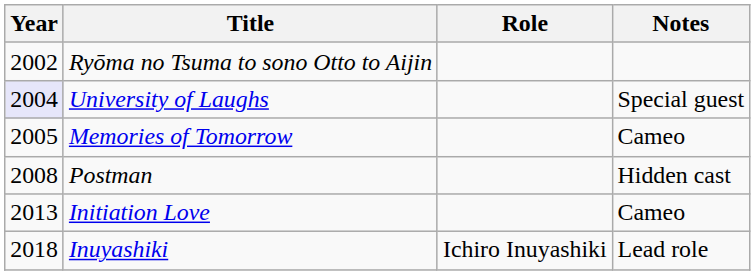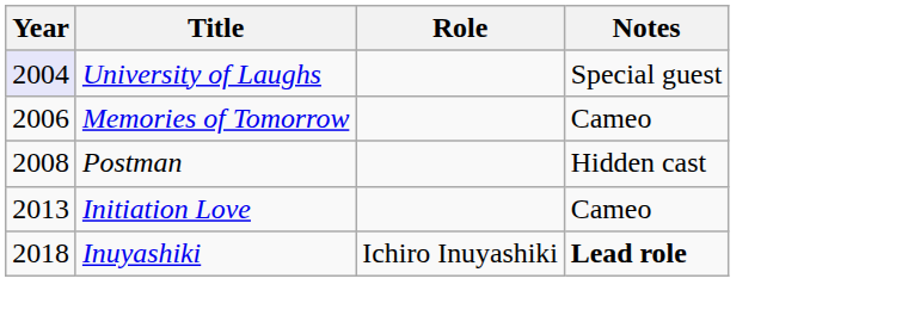 <table class="wikitable">
 <tr>
 <th>Year</th>
 <th>Title</th>
 <th>Role</th>
 <th>Notes</th>
 </tr>
 <tr>
-<td>2002</td>
-<td><em>Ryōma no Tsuma to sono Otto to Aijin</em></td>
-<td></td>
-<td></td>
-</tr>
-<tr>
 <td style="background: lavender;">2004</td>
 <td><em><a href='#'>University of Laughs</a></em></td>
 <td></td>
 <td>Special guest</td>
 </tr>
 <tr>
-<td>2005</td>
+<td>2006</td>
 <td><em><a href='#'>Memories of Tomorrow</a></em></td>
 <td></td>
 <td>Cameo</td>
 </tr>
 <tr>
 <td>2008</td>
 <td><em>Postman</em></td>
 <td></td>
 <td>Hidden cast</td>
 </tr>
 <tr>
 <td>2013</td>
 <td><em><a href='#'>Initiation Love</a></em></td>
 <td></td>
 <td>Cameo</td>
 </tr>
 <tr>
 <td>2018</td>
 <td><em><a href='#'>Inuyashiki</a></em></td>
 <td>Ichiro Inuyashiki</td>
-<td>Lead role</td>
+<td><strong>Lead role</strong></td>
 </tr>
 </table>
